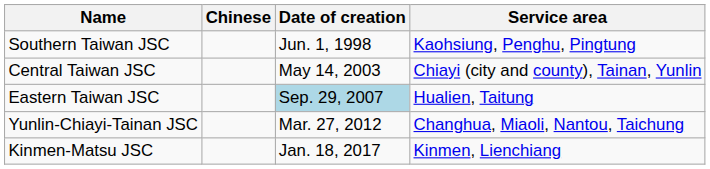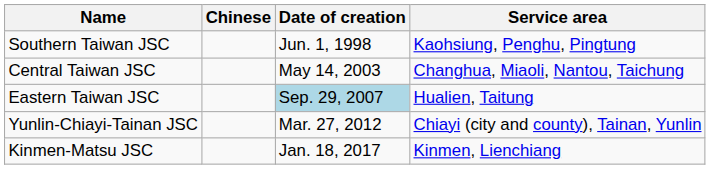 <table class=wikitable>
 <tr>
 <th>Name</th>
 <th>Chinese</th>
 <th>Date of creation</th>
 <th>Service area</th>
 </tr>
 <tr>
 <td>Southern Taiwan JSC</td>
 <td><span></span></td>
 <td>Jun. 1, 1998</td>
 <td><a href='#'>Kaohsiung</a>, <a href='#'>Penghu</a>, <a href='#'>Pingtung</a></td>
 </tr>
 <tr>
 <td>Central Taiwan JSC</td>
 <td><span></span></td>
 <td>May 14, 2003</td>
-<td><a href='#'>Chiayi</a> (city and <a href='#'>county</a>), <a href='#'>Tainan</a>, <a href='#'>Yunlin</a></td>
+<td><a href='#'>Changhua</a>, <a href='#'>Miaoli</a>, <a href='#'>Nantou</a>, <a href='#'>Taichung</a></td>
 </tr>
 <tr>
 <td>Eastern Taiwan JSC</td>
 <td><span></span></td>
 <td style="background: lightblue;">Sep. 29, 2007</td>
 <td><a href='#'>Hualien</a>, <a href='#'>Taitung</a></td>
 </tr>
 <tr>
 <td>Yunlin-Chiayi-Tainan JSC</td>
 <td><span></span></td>
 <td>Mar. 27, 2012</td>
-<td><a href='#'>Changhua</a>, <a href='#'>Miaoli</a>, <a href='#'>Nantou</a>, <a href='#'>Taichung</a></td>
+<td><a href='#'>Chiayi</a> (city and <a href='#'>county</a>), <a href='#'>Tainan</a>, <a href='#'>Yunlin</a></td>
 </tr>
 <tr>
 <td>Kinmen-Matsu JSC</td>
 <td><span></span></td>
 <td>Jan. 18, 2017</td>
 <td><a href='#'>Kinmen</a>, <a href='#'>Lienchiang</a></td>
 </tr>
 </table>
